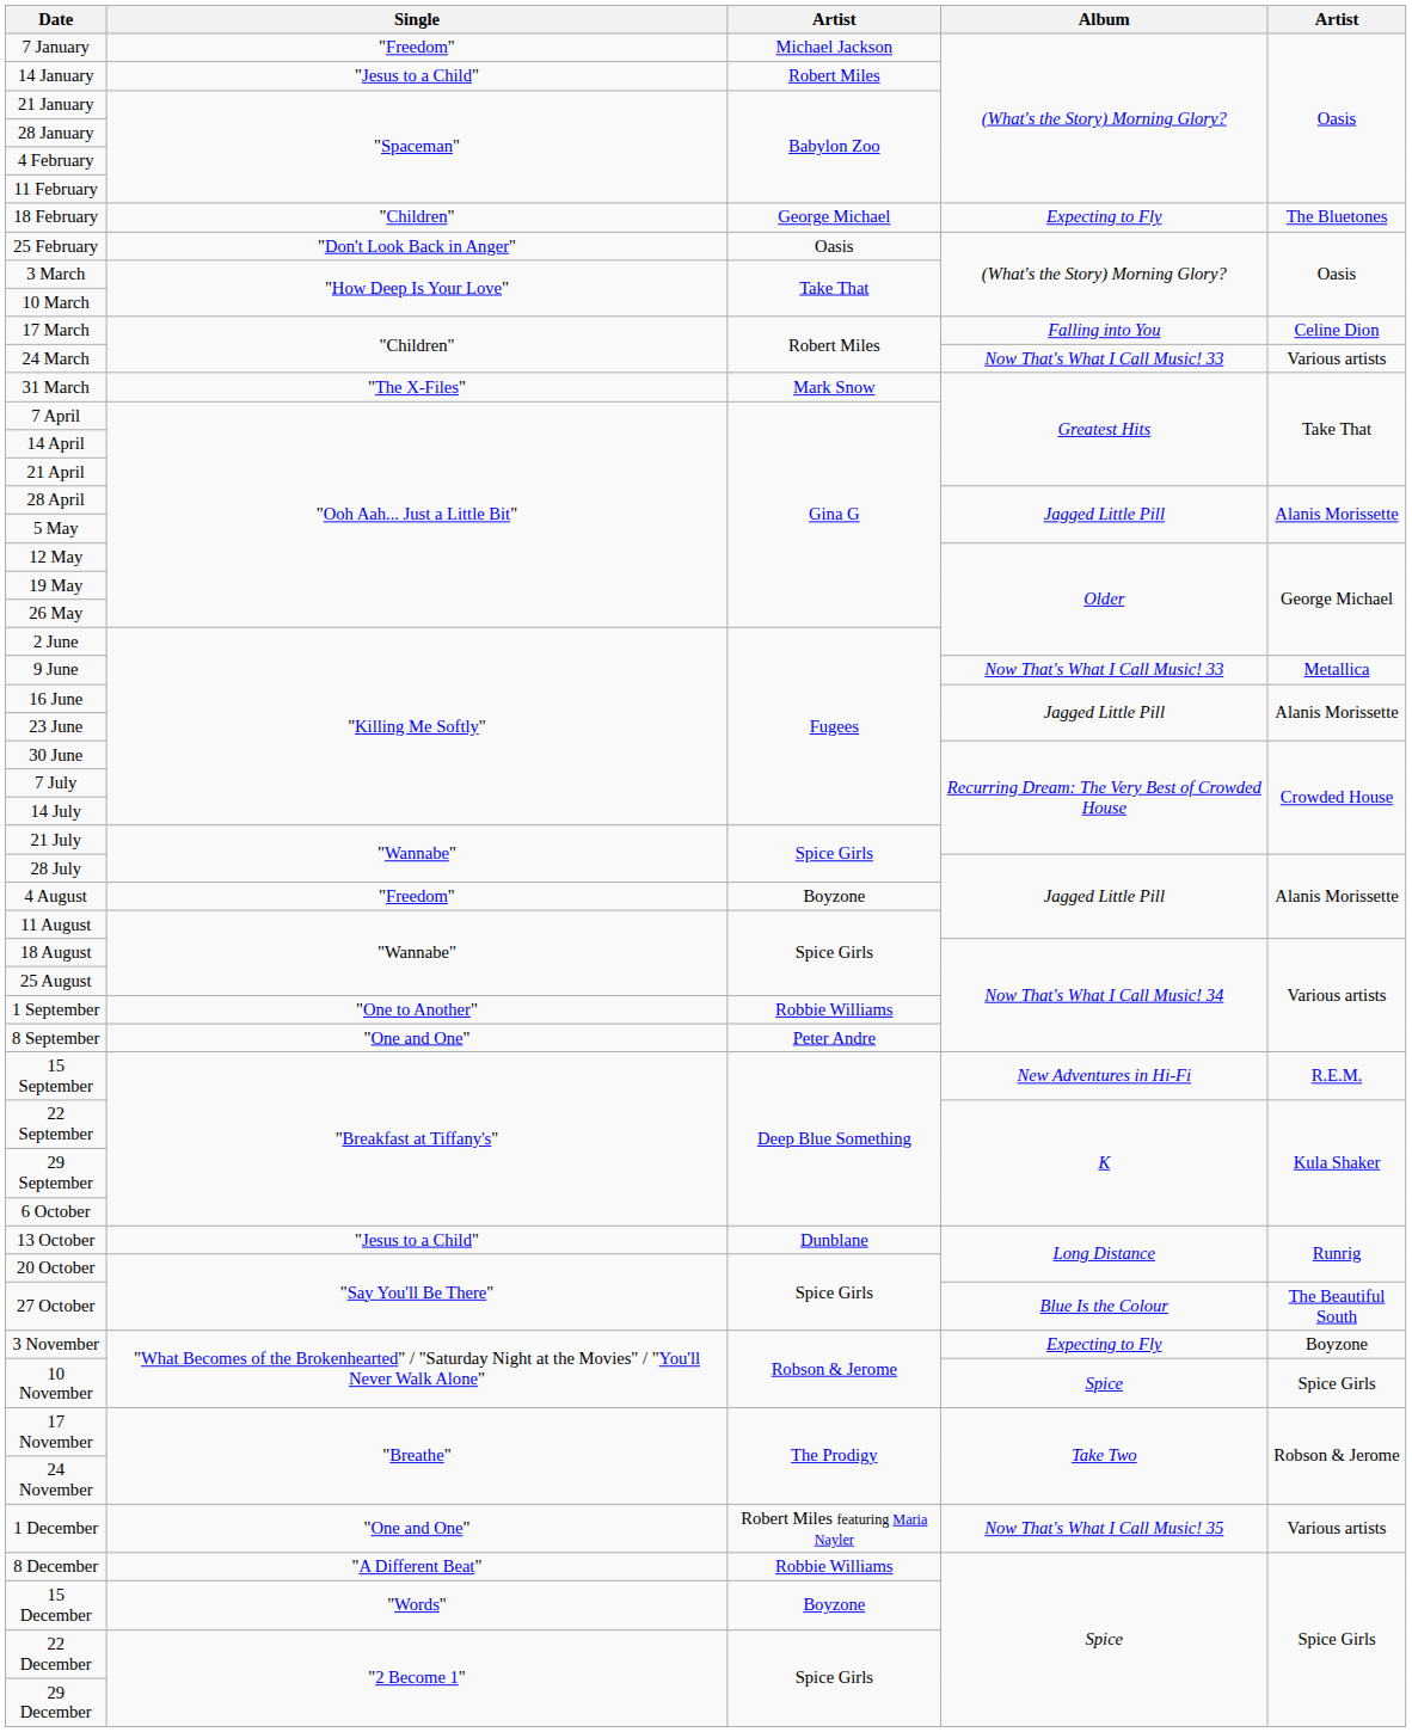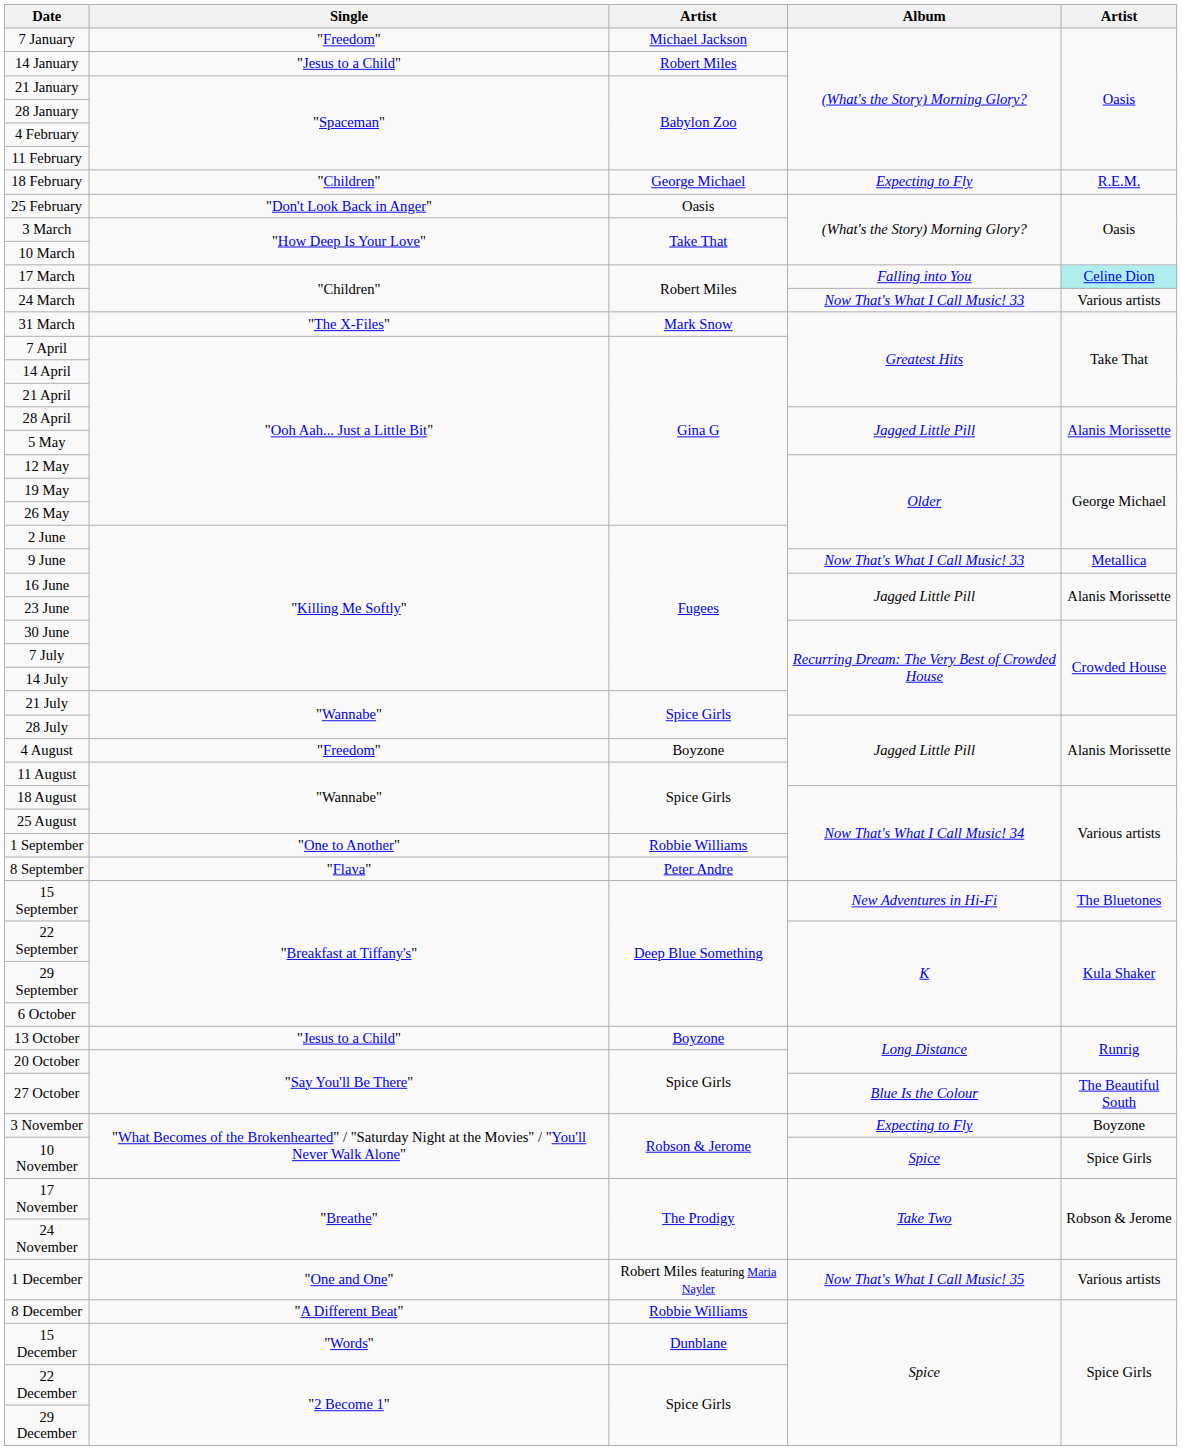 <table class="wikitable" style="font-size:97%; text-align:center;">
 <tr>
 <th>Date</th>
 <th>Single</th>
 <th>Artist</th>
 <th>Album</th>
 <th>Artist</th>
 </tr>
 <tr>
 <td>7 January</td>
 <td>"<a href='#'>Freedom</a>"</td>
 <td><a href='#'>Michael Jackson</a></td>
 <td rowspan="6"><em><a href='#'>(What's the Story) Morning Glory?</a></em></td>
 <td rowspan="6"><a href='#'>Oasis</a></td>
 </tr>
 <tr>
 <td>14 January</td>
 <td>"<a href='#'>Jesus to a Child</a>"</td>
 <td><a href='#'>Robert Miles</a></td>
 </tr>
 <tr>
 <td>21 January</td>
 <td rowspan="4">"<a href='#'>Spaceman</a>"</td>
 <td rowspan="4"><a href='#'>Babylon Zoo</a></td>
 </tr>
 <tr>
 <td>28 January</td>
 </tr>
 <tr>
 <td>4 February</td>
 </tr>
 <tr>
 <td>11 February</td>
 </tr>
 <tr>
 <td>18 February</td>
 <td>"<a href='#'>Children</a>"</td>
 <td><a href='#'>George Michael</a></td>
 <td><em><a href='#'>Expecting to Fly</a></em></td>
-<td><a href='#'>The Bluetones</a></td>
+<td><a href='#'>R.E.M.</a></td>
 </tr>
 <tr>
 <td>25 February</td>
 <td>"<a href='#'>Don't Look Back in Anger</a>"</td>
 <td>Oasis</td>
 <td rowspan="3"><em>(What's the Story) Morning Glory?</em></td>
 <td rowspan="3">Oasis</td>
 </tr>
 <tr>
 <td>3 March</td>
 <td rowspan="2">"<a href='#'>How Deep Is Your Love</a>"</td>
 <td rowspan="2"><a href='#'>Take That</a></td>
 </tr>
 <tr>
 <td>10 March</td>
 </tr>
 <tr>
 <td>17 March</td>
 <td rowspan="2">"Children"</td>
 <td rowspan="2">Robert Miles</td>
 <td><em><a href='#'>Falling into You</a></em></td>
-<td><a href='#'>Celine Dion</a></td>
+<td style="background: paleturquoise;"><a href='#'>Celine Dion</a></td>
 </tr>
 <tr>
 <td>24 March</td>
 <td><em><a href='#'>Now That's What I Call Music! 33</a></em></td>
 <td>Various artists</td>
 </tr>
 <tr>
 <td>31 March</td>
 <td>"<a href='#'>The X-Files</a>"</td>
 <td><a href='#'>Mark Snow</a></td>
 <td rowspan="4"><em><a href='#'>Greatest Hits</a></em></td>
 <td rowspan="4">Take That</td>
 </tr>
 <tr>
 <td>7 April</td>
 <td rowspan="8">"<a href='#'>Ooh Aah... Just a Little Bit</a>"</td>
 <td rowspan="8"><a href='#'>Gina G</a></td>
 </tr>
 <tr>
 <td>14 April</td>
 </tr>
 <tr>
 <td>21 April</td>
 </tr>
 <tr>
 <td>28 April</td>
 <td rowspan="2"><em><a href='#'>Jagged Little Pill</a></em></td>
 <td rowspan="2"><a href='#'>Alanis Morissette</a></td>
 </tr>
 <tr>
 <td>5 May</td>
 </tr>
 <tr>
 <td>12 May</td>
 <td rowspan="4"><em><a href='#'>Older</a></em></td>
 <td rowspan="4">George Michael</td>
 </tr>
 <tr>
 <td>19 May</td>
 </tr>
 <tr>
 <td>26 May</td>
 </tr>
 <tr>
 <td>2 June</td>
 <td rowspan="7">"<a href='#'>Killing Me Softly</a>"</td>
 <td rowspan="7"><a href='#'>Fugees</a></td>
 </tr>
 <tr>
 <td>9 June</td>
 <td><em><a href='#'>Now That's What I Call Music! 33</a></em></td>
 <td><a href='#'>Metallica</a></td>
 </tr>
 <tr>
 <td>16 June</td>
 <td rowspan="2"><em>Jagged Little Pill</em></td>
 <td rowspan="2">Alanis Morissette</td>
 </tr>
 <tr>
 <td>23 June</td>
 </tr>
 <tr>
 <td>30 June</td>
 <td rowspan="4"><em><a href='#'>Recurring Dream: The Very Best of Crowded House</a></em></td>
 <td rowspan="4"><a href='#'>Crowded House</a></td>
 </tr>
 <tr>
 <td>7 July</td>
 </tr>
 <tr>
 <td>14 July</td>
 </tr>
 <tr>
 <td>21 July</td>
 <td rowspan="2">"<a href='#'>Wannabe</a>"</td>
 <td rowspan="2"><a href='#'>Spice Girls</a></td>
 </tr>
 <tr>
 <td>28 July</td>
 <td rowspan="3"><em>Jagged Little Pill</em></td>
 <td rowspan="3">Alanis Morissette</td>
 </tr>
 <tr>
 <td>4 August</td>
 <td>"<a href='#'>Freedom</a>"</td>
 <td>Boyzone</td>
 </tr>
 <tr>
 <td>11 August</td>
 <td rowspan="3">"Wannabe"</td>
 <td rowspan="3">Spice Girls</td>
 </tr>
 <tr>
 <td>18 August</td>
 <td rowspan="4"><em><a href='#'>Now That's What I Call Music! 34</a></em></td>
 <td rowspan="4">Various artists</td>
 </tr>
 <tr>
 <td>25 August</td>
 </tr>
 <tr>
 <td>1 September</td>
 <td>"<a href='#'>One to Another</a>"</td>
 <td><a href='#'>Robbie Williams</a></td>
 </tr>
 <tr>
 <td>8 September</td>
-<td>"<a href='#'>One and One</a>"</td>
+<td>"<a href='#'>Flava</a>"</td>
 <td><a href='#'>Peter Andre</a></td>
 </tr>
 <tr>
 <td>15 September</td>
 <td rowspan="4">"<a href='#'>Breakfast at Tiffany's</a>"</td>
 <td rowspan="4"><a href='#'>Deep Blue Something</a></td>
 <td><em><a href='#'>New Adventures in Hi-Fi</a></em></td>
-<td><a href='#'>R.E.M.</a></td>
+<td><a href='#'>The Bluetones</a></td>
 </tr>
 <tr>
 <td>22 September</td>
 <td rowspan="3"><em><a href='#'>K</a></em></td>
 <td rowspan="3"><a href='#'>Kula Shaker</a></td>
 </tr>
 <tr>
 <td>29 September</td>
 </tr>
 <tr>
 <td>6 October</td>
 </tr>
 <tr>
 <td>13 October</td>
 <td>"<a href='#'>Jesus to a Child</a>"</td>
-<td><a href='#'>Dunblane</a></td>
+<td><a href='#'>Boyzone</a></td>
 <td rowspan="2"><em><a href='#'>Long Distance</a></em></td>
 <td rowspan="2"><a href='#'>Runrig</a></td>
 </tr>
 <tr>
 <td>20 October</td>
 <td rowspan="2">"<a href='#'>Say You'll Be There</a>"</td>
 <td rowspan="2">Spice Girls</td>
 </tr>
 <tr>
 <td>27 October</td>
 <td><em><a href='#'>Blue Is the Colour</a></em></td>
 <td><a href='#'>The Beautiful South</a></td>
 </tr>
 <tr>
 <td>3 November</td>
 <td rowspan="2">"<a href='#'>What Becomes of the Brokenhearted</a>" / "Saturday Night at the Movies" / "<a href='#'>You'll Never Walk Alone</a>"</td>
 <td rowspan="2"><a href='#'>Robson & Jerome</a></td>
 <td><em><a href='#'>Expecting to Fly</a></em></td>
 <td>Boyzone</td>
 </tr>
 <tr>
 <td>10 November</td>
 <td><em><a href='#'>Spice</a></em></td>
 <td>Spice Girls</td>
 </tr>
 <tr>
 <td>17 November</td>
 <td rowspan="2">"<a href='#'>Breathe</a>"</td>
 <td rowspan="2"><a href='#'>The Prodigy</a></td>
 <td rowspan="2"><em><a href='#'>Take Two</a></em></td>
 <td rowspan="2">Robson & Jerome</td>
 </tr>
 <tr>
 <td>24 November</td>
 </tr>
 <tr>
 <td>1 December</td>
 <td>"<a href='#'>One and One</a>"</td>
 <td>Robert Miles <small>featuring <a href='#'>Maria Nayler</a></small></td>
 <td><em><a href='#'>Now That's What I Call Music! 35</a></em></td>
 <td>Various artists</td>
 </tr>
 <tr>
 <td>8 December</td>
 <td>"<a href='#'>A Different Beat</a>"</td>
 <td><a href='#'>Robbie Williams</a></td>
 <td rowspan="4"><em>Spice</em></td>
 <td rowspan="4">Spice Girls</td>
 </tr>
 <tr>
 <td>15 December</td>
 <td>"<a href='#'>Words</a>"</td>
-<td><a href='#'>Boyzone</a></td>
+<td><a href='#'>Dunblane</a></td>
 </tr>
 <tr>
 <td>22 December</td>
 <td rowspan="2">"<a href='#'>2 Become 1</a>"</td>
 <td rowspan="2">Spice Girls</td>
 </tr>
 <tr>
 <td>29 December</td>
 </tr>
 </table>
